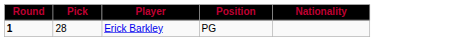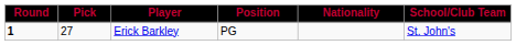 <table class="wikitable sortable sortable">
 <tr>
 <th style="background:#000000;color:#BE0032" width="10%">Round</th>
 <th style="background:#000000;color:#BE0032" width="10%">Pick</th>
 <th style="background:#000000;color:#BE0032" width="20%">Player</th>
 <th style="background:#000000;color:#BE0032" width="15%">Position</th>
 <th style="background:#000000;color:#BE0032" width="20%">Nationality</th>
+<th style="background:#000000;color:#BE0032" width="20%">School/Club Team</th>
 </tr>
 <tr>
 <td><strong>1</strong></td>
-<td>28</td>
+<td>27</td>
 <td><a href='#'>Erick Barkley</a></td>
 <td>PG</td>
 <td></td>
+<td><a href='#'>St. John's</a></td>
 </tr>
 </table>
